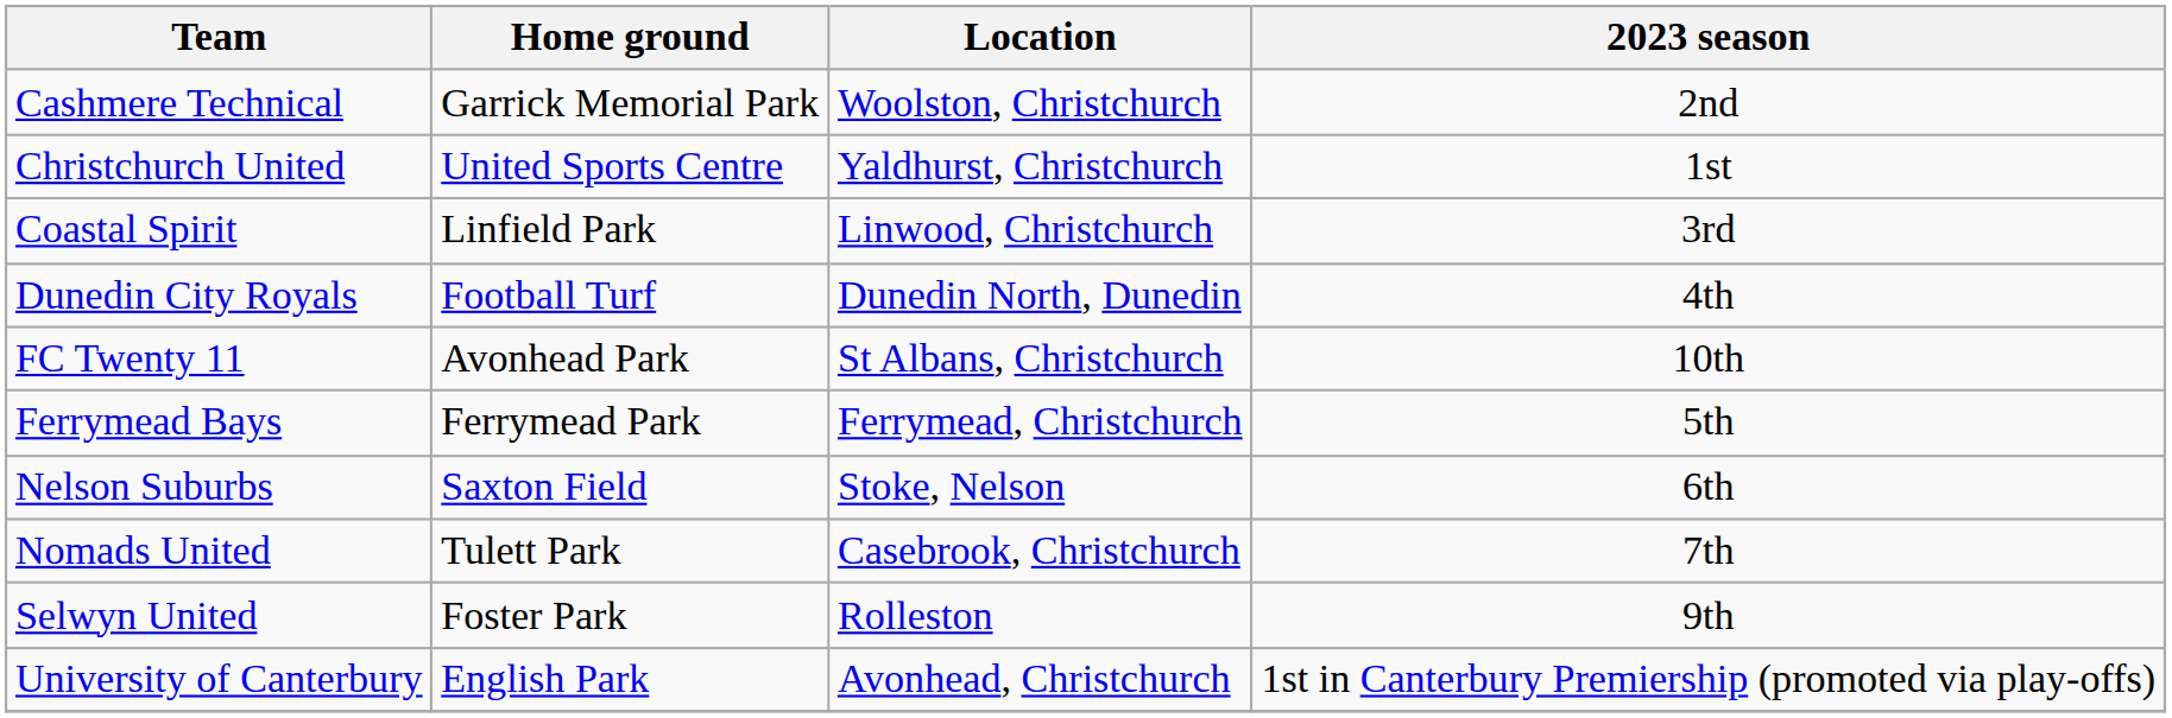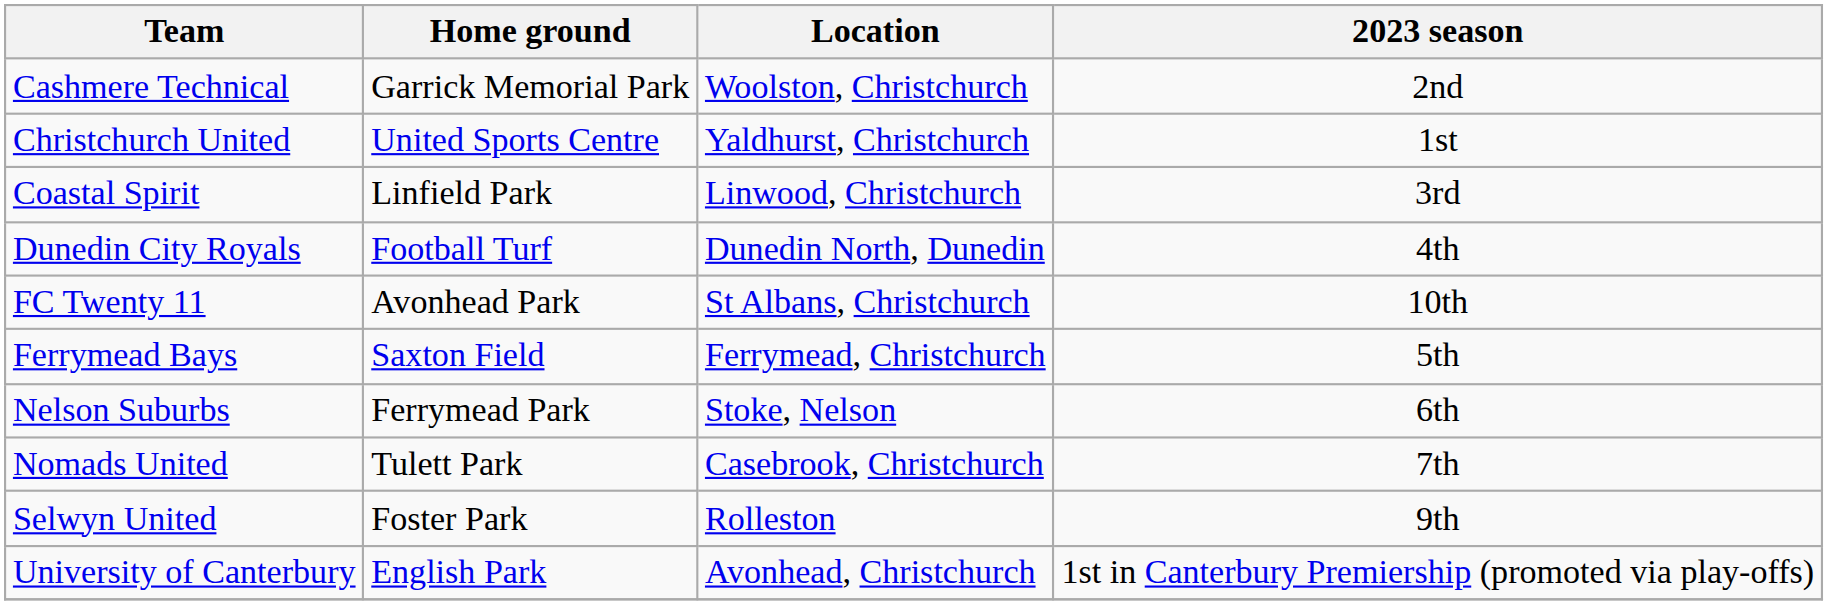 <table class="wikitable sortable">
 <tr>
 <th>Team</th>
 <th>Home ground</th>
 <th>Location</th>
 <th>2023 season</th>
 </tr>
 <tr>
 <td><a href='#'>Cashmere Technical</a></td>
 <td>Garrick Memorial Park</td>
 <td><a href='#'>Woolston</a>, <a href='#'>Christchurch</a></td>
 <td align="center">2nd</td>
 </tr>
 <tr>
 <td><a href='#'>Christchurch United</a></td>
 <td><a href='#'>United Sports Centre</a></td>
 <td><a href='#'>Yaldhurst</a>, <a href='#'>Christchurch</a></td>
 <td align="center">1st</td>
 </tr>
 <tr>
 <td><a href='#'>Coastal Spirit</a></td>
 <td>Linfield Park</td>
 <td><a href='#'>Linwood</a>, <a href='#'>Christchurch</a></td>
 <td align="center">3rd</td>
 </tr>
 <tr>
 <td><a href='#'>Dunedin City Royals</a></td>
 <td><a href='#'>Football Turf</a></td>
 <td><a href='#'>Dunedin North</a>, <a href='#'>Dunedin</a></td>
 <td align="center">4th</td>
 </tr>
 <tr>
 <td><a href='#'>FC Twenty 11</a></td>
 <td>Avonhead Park</td>
 <td><a href='#'>St Albans</a>, <a href='#'>Christchurch</a></td>
 <td align="center">10th</td>
 </tr>
 <tr>
 <td><a href='#'>Ferrymead Bays</a></td>
-<td>Ferrymead Park</td>
+<td><a href='#'>Saxton Field</a></td>
 <td><a href='#'>Ferrymead</a>, <a href='#'>Christchurch</a></td>
 <td align="center">5th</td>
 </tr>
 <tr>
 <td><a href='#'>Nelson Suburbs</a></td>
-<td><a href='#'>Saxton Field</a></td>
+<td>Ferrymead Park</td>
 <td><a href='#'>Stoke</a>, <a href='#'>Nelson</a></td>
 <td align="center">6th</td>
 </tr>
 <tr>
 <td><a href='#'>Nomads United</a></td>
 <td>Tulett Park</td>
 <td><a href='#'>Casebrook</a>, <a href='#'>Christchurch</a></td>
 <td align="center">7th</td>
 </tr>
 <tr>
 <td><a href='#'>Selwyn United</a></td>
 <td>Foster Park</td>
 <td><a href='#'>Rolleston</a></td>
 <td align="center">9th</td>
 </tr>
 <tr>
 <td><a href='#'>University of Canterbury</a></td>
 <td><a href='#'>English Park</a></td>
 <td><a href='#'>Avonhead</a>, <a href='#'>Christchurch</a></td>
 <td align="center">1st in <a href='#'>Canterbury Premiership</a> (promoted via play-offs)</td>
 </tr>
 <tr>
 </tr>
 </table>
